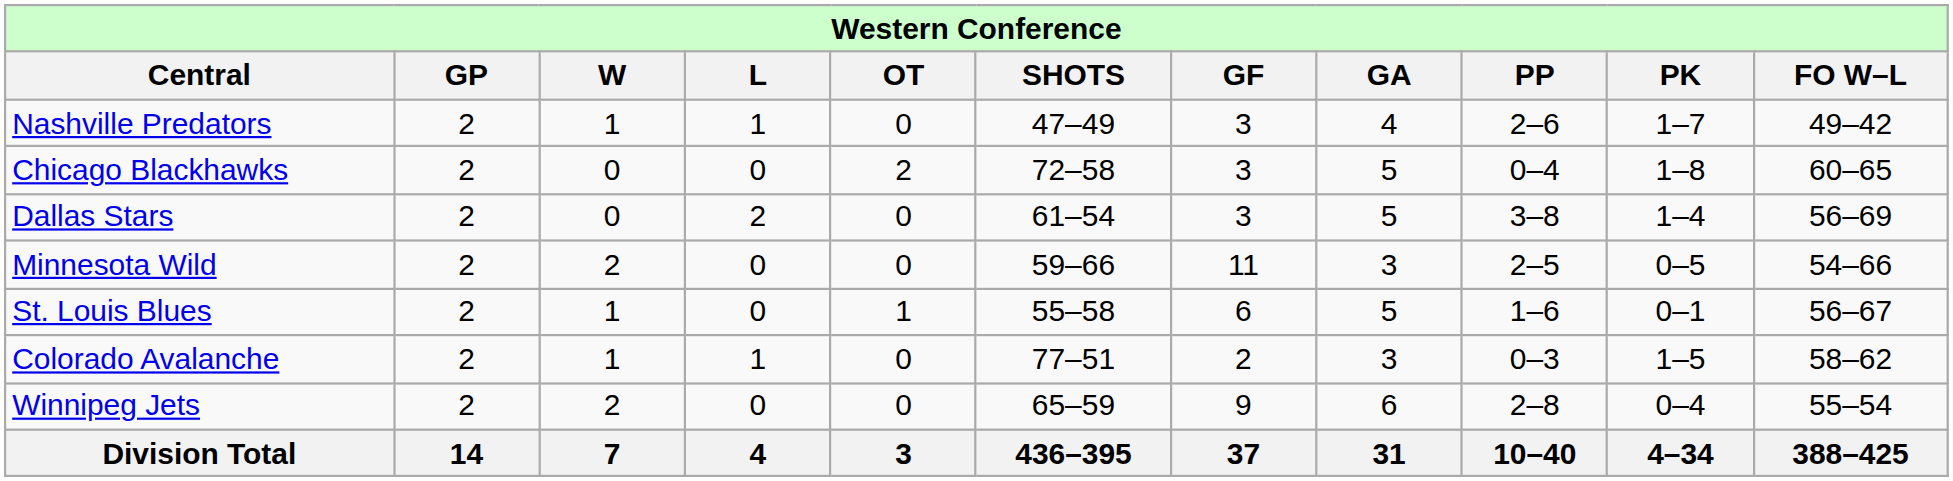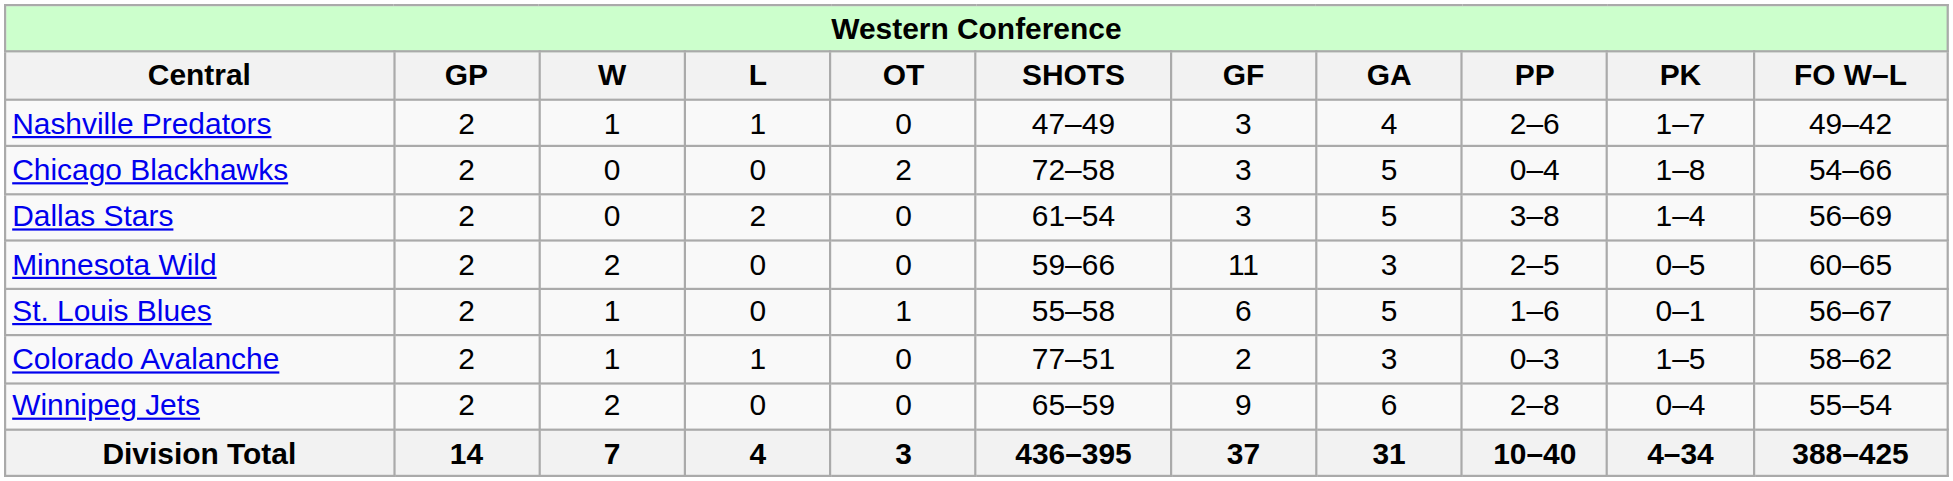 <table class="wikitable" style="text-align:center; width:65em; font-size:85%;">
 <tr style="background:#cfc; font-weight:bold;">
 <td colspan=11>Western Conference</td>
 </tr>
 <tr>
 <th width="20%">Central</th>
 <th width="7.5%">GP</th>
 <th width="7.5%">W</th>
 <th width="7.5%">L</th>
 <th width="7.5%">OT</th>
 <th width="10%">SHOTS</th>
 <th width="7.5%">GF</th>
 <th width="7.5%">GA</th>
 <th width="7.5%">PP</th>
 <th width="7.5%">PK</th>
 <th width="10%">FO W–L</th>
 </tr>
 <tr>
 <td align=left><a href='#'>Nashville Predators</a></td>
 <td>2</td>
 <td>1</td>
 <td>1</td>
 <td>0</td>
 <td>47–49</td>
 <td>3</td>
 <td>4</td>
 <td>2–6</td>
 <td>1–7</td>
 <td>49–42</td>
 </tr>
 <tr>
 <td align=left><a href='#'>Chicago Blackhawks</a></td>
 <td>2</td>
 <td>0</td>
 <td>0</td>
 <td>2</td>
 <td>72–58</td>
 <td>3</td>
 <td>5</td>
 <td>0–4</td>
 <td>1–8</td>
-<td>60–65</td>
+<td>54–66</td>
 </tr>
 <tr>
 <td align=left><a href='#'>Dallas Stars</a></td>
 <td>2</td>
 <td>0</td>
 <td>2</td>
 <td>0</td>
 <td>61–54</td>
 <td>3</td>
 <td>5</td>
 <td>3–8</td>
 <td>1–4</td>
 <td>56–69</td>
 </tr>
 <tr>
 <td align=left><a href='#'>Minnesota Wild</a></td>
 <td>2</td>
 <td>2</td>
 <td>0</td>
 <td>0</td>
 <td>59–66</td>
 <td>11</td>
 <td>3</td>
 <td>2–5</td>
 <td>0–5</td>
-<td>54–66</td>
+<td>60–65</td>
 </tr>
 <tr>
 <td align=left><a href='#'>St. Louis Blues</a></td>
 <td>2</td>
 <td>1</td>
 <td>0</td>
 <td>1</td>
 <td>55–58</td>
 <td>6</td>
 <td>5</td>
 <td>1–6</td>
 <td>0–1</td>
 <td>56–67</td>
 </tr>
 <tr>
 <td align=left><a href='#'>Colorado Avalanche</a></td>
 <td>2</td>
 <td>1</td>
 <td>1</td>
 <td>0</td>
 <td>77–51</td>
 <td>2</td>
 <td>3</td>
 <td>0–3</td>
 <td>1–5</td>
 <td>58–62</td>
 </tr>
 <tr>
 <td align=left><a href='#'>Winnipeg Jets</a></td>
 <td>2</td>
 <td>2</td>
 <td>0</td>
 <td>0</td>
 <td>65–59</td>
 <td>9</td>
 <td>6</td>
 <td>2–8</td>
 <td>0–4</td>
 <td>55–54</td>
 </tr>
 <tr>
 <th>Division Total</th>
 <th>14</th>
 <th>7</th>
 <th>4</th>
 <th>3</th>
 <th>436–395</th>
 <th>37</th>
 <th>31</th>
 <th>10–40</th>
 <th>4–34</th>
 <th>388–425</th>
 </tr>
 </table>
